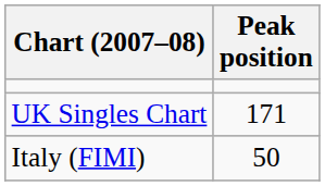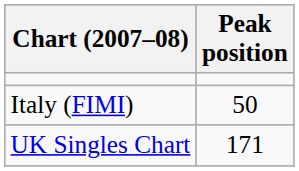 <table class="wikitable sortable">
 <tr>
 <th>Chart (2007–08)</th>
 <th>Peak<br>position</th>
 </tr>
 <tr>
 <td></td>
 </tr>
 <tr>
+<td>Italy (<a href='#'>FIMI</a>)</td>
+<td style="text-align:center;">50</td>
+</tr>
+<tr>
 <td><a href='#'>UK Singles Chart</a></td>
 <td style="text-align:center;">171</td>
 </tr>
-<tr>
-<td>Italy (<a href='#'>FIMI</a>)</td>
-<td style="text-align:center;">50</td>
-</tr>
 </table>
